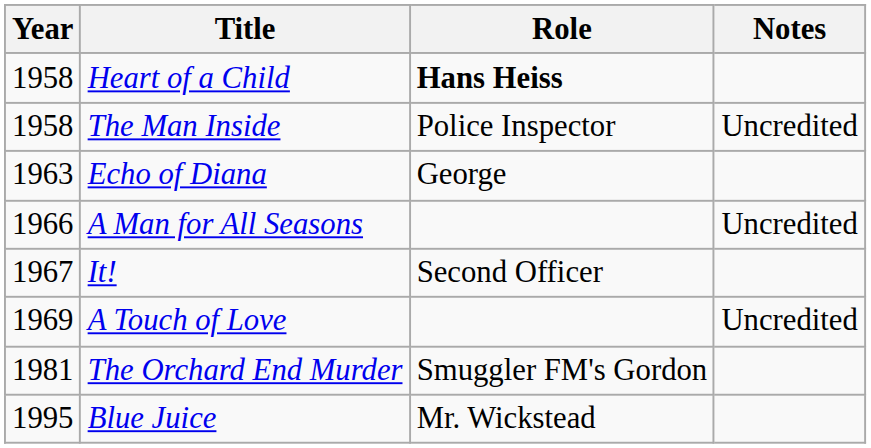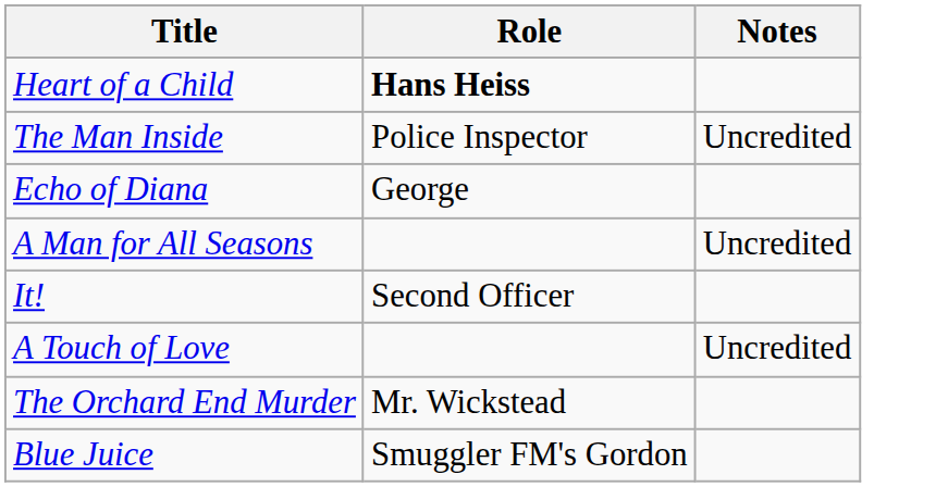 <table class="wikitable">
 <tr>
-<th>Year</th>
 <th>Title</th>
 <th>Role</th>
 <th>Notes</th>
 </tr>
 <tr>
-<td>1958</td>
 <td><em><a href='#'>Heart of a Child</a></em></td>
 <td><strong>Hans Heiss</strong></td>
 <td></td>
 </tr>
 <tr>
-<td>1958</td>
 <td><em><a href='#'>The Man Inside</a></em></td>
 <td>Police Inspector</td>
 <td>Uncredited</td>
 </tr>
 <tr>
-<td>1963</td>
 <td><em><a href='#'>Echo of Diana</a></em></td>
 <td>George</td>
 <td></td>
 </tr>
 <tr>
-<td>1966</td>
 <td><em><a href='#'>A Man for All Seasons</a></em></td>
 <td></td>
 <td>Uncredited</td>
 </tr>
 <tr>
-<td>1967</td>
 <td><em><a href='#'>It!</a></em></td>
 <td>Second Officer</td>
 <td></td>
 </tr>
 <tr>
-<td>1969</td>
 <td><em><a href='#'>A Touch of Love</a></em></td>
 <td></td>
 <td>Uncredited</td>
 </tr>
 <tr>
-<td>1981</td>
 <td><em><a href='#'>The Orchard End Murder</a></em></td>
+<td>Mr. Wickstead</td>
+<td></td>
+</tr>
+<tr>
+<td><em><a href='#'>Blue Juice</a></em></td>
 <td>Smuggler FM's Gordon</td>
 <td></td>
 </tr>
-<tr>
-<td>1995</td>
-<td><em><a href='#'>Blue Juice</a></em></td>
-<td>Mr. Wickstead</td>
-<td></td>
-</tr>
 </table>
